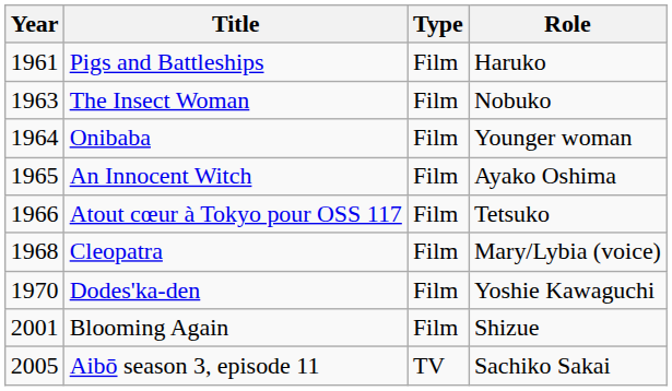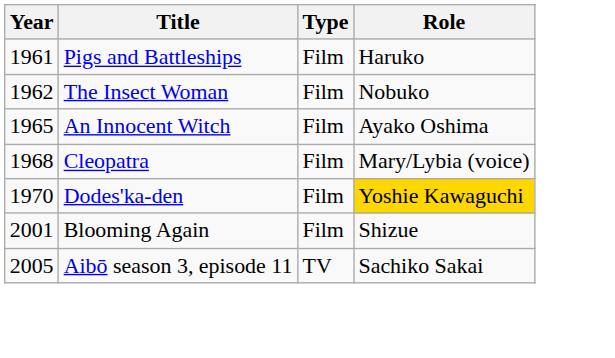 <table class=wikitable>
 <tr>
 <th>Year</th>
 <th>Title</th>
 <th>Type</th>
 <th>Role</th>
 </tr>
 <tr>
 <td>1961</td>
 <td><a href='#'>Pigs and Battleships</a></td>
 <td>Film</td>
 <td>Haruko</td>
 </tr>
 <tr>
-<td>1963</td>
+<td>1962</td>
 <td><a href='#'>The Insect Woman</a></td>
 <td>Film</td>
 <td>Nobuko</td>
-</tr>
-<tr>
-<td>1964</td>
-<td><a href='#'>Onibaba</a></td>
-<td>Film</td>
-<td>Younger woman</td>
 </tr>
 <tr>
 <td>1965</td>
 <td><a href='#'>An Innocent Witch</a></td>
 <td>Film</td>
 <td>Ayako Oshima</td>
-</tr>
-<tr>
-<td>1966</td>
-<td><a href='#'>Atout cœur à Tokyo pour OSS 117</a></td>
-<td>Film</td>
-<td>Tetsuko</td>
 </tr>
 <tr>
 <td>1968</td>
 <td><a href='#'>Cleopatra</a></td>
 <td>Film</td>
 <td>Mary/Lybia (voice)</td>
 </tr>
 <tr>
 <td>1970</td>
 <td><a href='#'>Dodes'ka-den</a></td>
 <td>Film</td>
-<td>Yoshie Kawaguchi</td>
+<td style="background: gold;">Yoshie Kawaguchi</td>
 </tr>
 <tr>
 <td>2001</td>
 <td>Blooming Again</td>
 <td>Film</td>
 <td>Shizue</td>
 </tr>
 <tr>
 <td>2005</td>
 <td><a href='#'>Aibō</a> season 3, episode 11</td>
 <td>TV</td>
 <td>Sachiko Sakai</td>
 </tr>
 </table>
